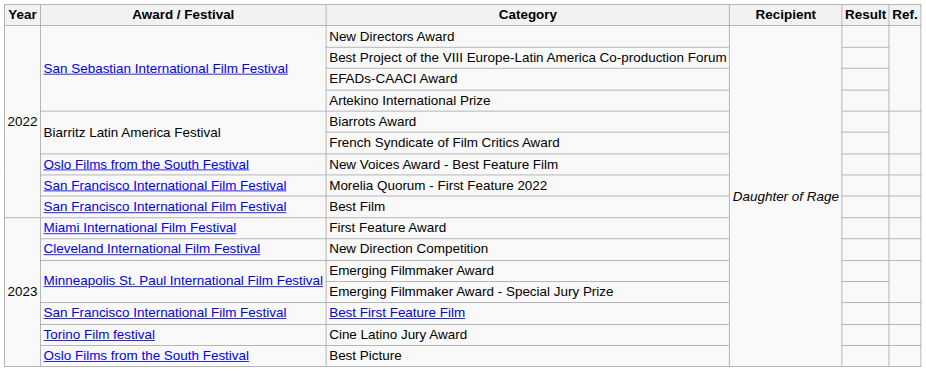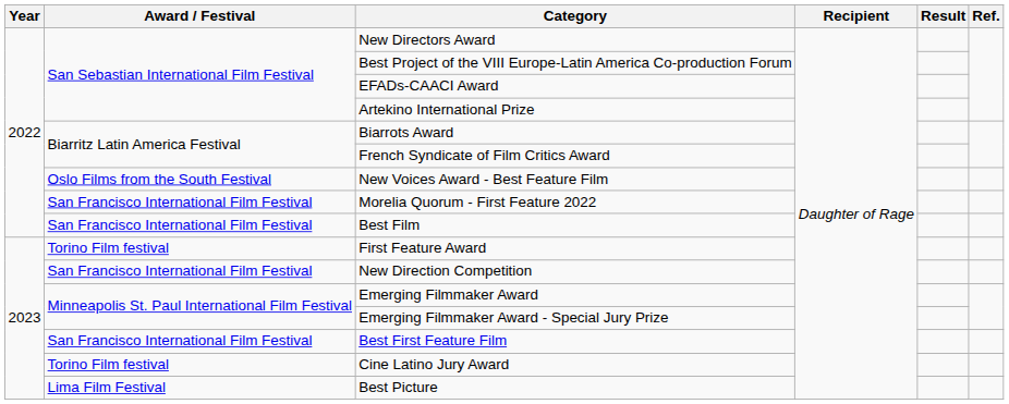 <table class="wikitable">
 <tr>
 <th>Year</th>
 <th>Award / Festival</th>
 <th>Category</th>
 <th>Recipient</th>
 <th>Result</th>
 <th>Ref.</th>
 </tr>
 <tr>
 <td rowspan="9">2022</td>
 <td rowspan="4"><a href='#'>San Sebastian International Film Festival</a></td>
 <td>New Directors Award</td>
 <td rowspan="16"><em>Daughter of Rage</em></td>
 <td></td>
 <td rowspan="4"></td>
 </tr>
 <tr>
 <td>Best Project of the VIII Europe-Latin America Co-production Forum</td>
 <td></td>
 </tr>
 <tr>
 <td>EFADs-CAACI Award</td>
 <td></td>
 </tr>
 <tr>
 <td>Artekino International Prize</td>
 <td></td>
 </tr>
 <tr>
 <td rowspan="2">Biarritz Latin America Festival</td>
 <td>Biarrots Award</td>
 <td></td>
 <td rowspan="2"></td>
 </tr>
 <tr>
 <td>French Syndicate of Film Critics Award</td>
 <td></td>
 </tr>
 <tr>
 <td><a href='#'>Oslo Films from the South Festival</a></td>
 <td>New Voices Award - Best Feature Film</td>
 <td></td>
 <td></td>
 </tr>
 <tr>
 <td><a href='#'>San Francisco International Film Festival</a></td>
 <td>Morelia Quorum - First Feature 2022</td>
 <td></td>
 <td></td>
 </tr>
 <tr>
 <td><a href='#'>San Francisco International Film Festival</a></td>
 <td>Best Film</td>
 <td></td>
 <td></td>
 </tr>
 <tr>
 <td rowspan="7">2023</td>
-<td><a href='#'>Miami International Film Festival</a></td>
+<td><a href='#'>Torino Film festival</a></td>
 <td>First Feature Award</td>
 <td></td>
 <td></td>
 </tr>
 <tr>
-<td><a href='#'>Cleveland International Film Festival</a></td>
+<td><a href='#'>San Francisco International Film Festival</a></td>
 <td>New Direction Competition</td>
 <td></td>
 <td></td>
 </tr>
 <tr>
 <td rowspan="2"><a href='#'>Minneapolis St. Paul International Film Festival</a></td>
 <td>Emerging Filmmaker Award</td>
 <td></td>
 <td rowspan="2"></td>
 </tr>
 <tr>
 <td>Emerging Filmmaker Award - Special Jury Prize</td>
 <td></td>
 </tr>
 <tr>
 <td><a href='#'>San Francisco International Film Festival</a></td>
 <td><a href='#'>Best First Feature Film</a></td>
 <td></td>
 <td></td>
 </tr>
 <tr>
 <td><a href='#'>Torino Film festival</a></td>
 <td>Cine Latino Jury Award</td>
 <td></td>
 <td></td>
 </tr>
 <tr>
-<td><a href='#'>Oslo Films from the South Festival</a></td>
+<td><a href='#'>Lima Film Festival</a></td>
 <td>Best Picture</td>
 <td></td>
 <td></td>
 </tr>
 </table>
